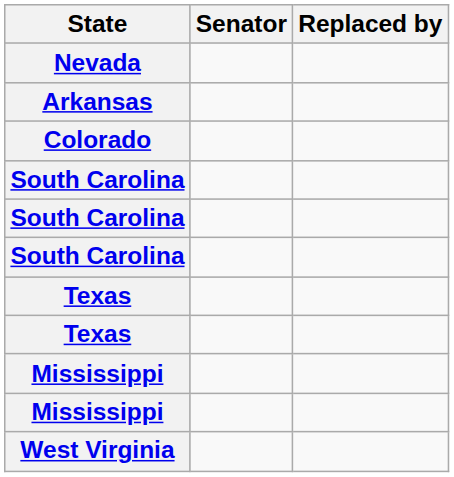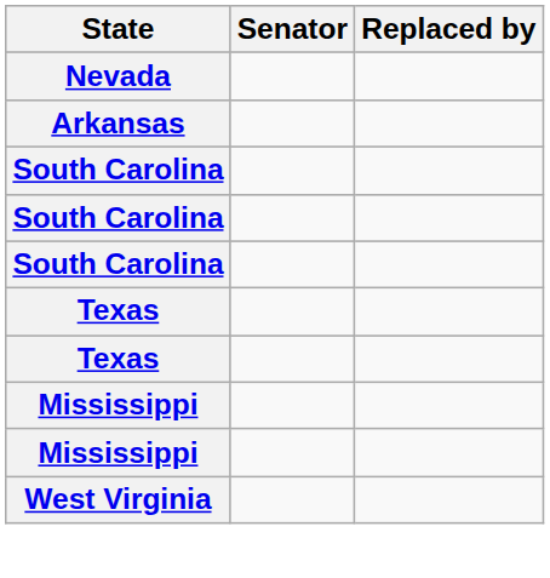 <table class="wikitable sortable plainrowheaders">
 <tr>
 <th scope="col">State</th>
 <th scope="col">Senator</th>
 <th scope="col">Replaced by</th>
 </tr>
 <tr>
 <th><a href='#'>Nevada</a></th>
 <td></td>
 <td></td>
 </tr>
 <tr>
 <th><a href='#'>Arkansas</a></th>
-<td></td>
-<td></td>
-</tr>
-<tr>
-<th><a href='#'>Colorado</a></th>
 <td></td>
 <td></td>
 </tr>
 <tr>
 <th><a href='#'>South Carolina</a></th>
 <td></td>
 <td></td>
 </tr>
 <tr>
 <th><a href='#'>South Carolina</a></th>
 <td></td>
 <td></td>
 </tr>
 <tr>
 <th><a href='#'>South Carolina</a></th>
 <td></td>
 <td></td>
 </tr>
 <tr>
 <th><a href='#'>Texas</a></th>
 <td></td>
 <td></td>
 </tr>
 <tr>
 <th><a href='#'>Texas</a></th>
 <td></td>
 <td></td>
 </tr>
 <tr>
 <th><a href='#'>Mississippi</a></th>
 <td></td>
 <td></td>
 </tr>
 <tr>
 <th><a href='#'>Mississippi</a></th>
 <td></td>
 <td></td>
 </tr>
 <tr>
 <th><a href='#'>West Virginia</a></th>
 <td></td>
 <td></td>
 </tr>
 </table>
